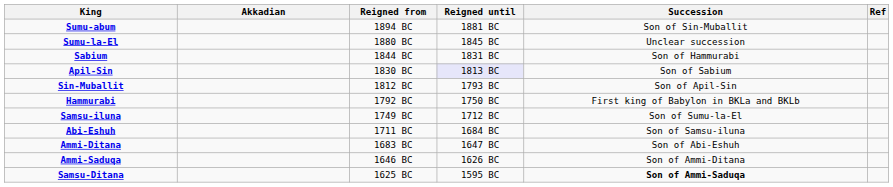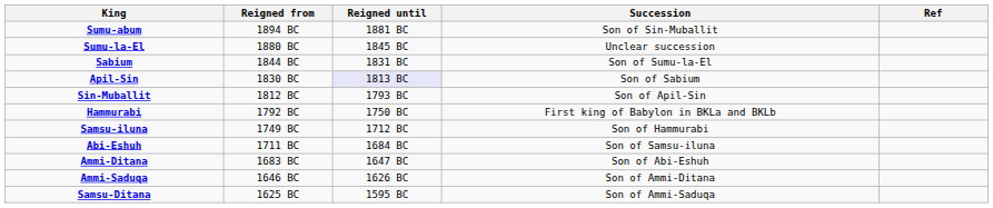 <table class="wikitable" style="width:100%; text-align:center;">
 <tr>
 <th width="20%">King</th>
-<th width="20%">Akkadian</th>
 <th width="10%">Reigned from</th>
 <th width="10%">Reigned until</th>
 <th width="40%">Succession</th>
 <th width="10%">Ref</th>
 </tr>
 <tr>
 <td><strong><a href='#'>Sumu-abum</a></strong></td>
-<td><br><small></small></td>
 <td> 1894 BC</td>
 <td> 1881 BC</td>
 <td>Son of Sin-Muballit</td>
 <td></td>
 </tr>
 <tr>
 <td><strong><a href='#'>Sumu-la-El</a></strong></td>
-<td><br><small></small></td>
 <td> 1880 BC</td>
 <td> 1845 BC</td>
 <td>Unclear succession</td>
 <td></td>
 </tr>
 <tr>
 <td><strong><a href='#'>Sabium</a></strong></td>
-<td><br><small></small></td>
 <td> 1844 BC</td>
 <td> 1831 BC</td>
-<td>Son of Hammurabi</td>
+<td>Son of Sumu-la-El</td>
 <td></td>
 </tr>
 <tr>
 <td><strong><a href='#'>Apil-Sin</a></strong></td>
-<td><br><small></small></td>
 <td> 1830 BC</td>
 <td style="background: lavender;"> 1813 BC</td>
 <td>Son of Sabium</td>
 <td></td>
 </tr>
 <tr>
 <td><strong><a href='#'>Sin-Muballit</a></strong></td>
-<td><br><small></small></td>
 <td> 1812 BC</td>
 <td> 1793 BC</td>
 <td>Son of Apil-Sin</td>
 <td></td>
 </tr>
 <tr>
 <td><strong><a href='#'>Hammurabi</a></strong></td>
-<td><br><small></small></td>
 <td> 1792 BC</td>
 <td> 1750 BC</td>
 <td>First king of Babylon in BKLa and BKLb</td>
 <td></td>
 </tr>
 <tr>
 <td><strong><a href='#'>Samsu-iluna</a></strong></td>
-<td><br><small></small></td>
 <td> 1749 BC</td>
 <td> 1712 BC</td>
-<td>Son of Sumu-la-El</td>
+<td>Son of Hammurabi</td>
 <td></td>
 </tr>
 <tr>
 <td><strong><a href='#'>Abi-Eshuh</a></strong></td>
-<td><br><small></small></td>
 <td> 1711 BC</td>
 <td> 1684 BC</td>
 <td>Son of Samsu-iluna</td>
 <td></td>
 </tr>
 <tr>
 <td><strong><a href='#'>Ammi-Ditana</a></strong></td>
-<td><br><small></small></td>
 <td> 1683 BC</td>
 <td> 1647 BC</td>
 <td>Son of Abi-Eshuh</td>
 <td></td>
 </tr>
 <tr>
 <td><strong><a href='#'>Ammi-Saduqa</a></strong></td>
-<td><br><small></small></td>
 <td> 1646 BC</td>
 <td> 1626 BC</td>
 <td>Son of Ammi-Ditana</td>
 <td></td>
 </tr>
 <tr>
 <td><strong><a href='#'>Samsu-Ditana</a></strong></td>
-<td><br><small></small></td>
 <td> 1625 BC</td>
 <td> 1595 BC</td>
-<td><strong>Son of Ammi-Saduqa</strong></td>
+<td>Son of Ammi-Saduqa</td>
 <td></td>
 </tr>
 </table>
